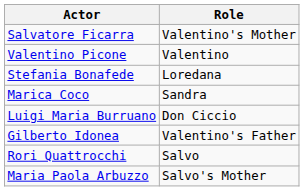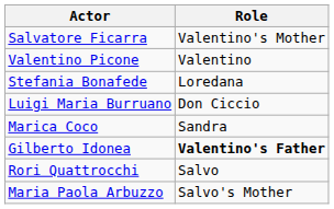 <table class="wikitable">
 <tr>
 <th>Actor</th>
 <th>Role</th>
 </tr>
 <tr>
 <td><a href='#'>Salvatore Ficarra</a></td>
 <td>Valentino's Mother</td>
 </tr>
 <tr>
 <td><a href='#'>Valentino Picone</a></td>
 <td>Valentino</td>
 </tr>
 <tr>
 <td><a href='#'>Stefania Bonafede</a></td>
 <td>Loredana</td>
 </tr>
 <tr>
+<td><a href='#'>Luigi Maria Burruano</a></td>
+<td>Don Ciccio</td>
+</tr>
+<tr>
 <td><a href='#'>Marica Coco</a></td>
 <td>Sandra</td>
 </tr>
 <tr>
-<td><a href='#'>Luigi Maria Burruano</a></td>
-<td>Don Ciccio</td>
-</tr>
-<tr>
 <td><a href='#'>Gilberto Idonea</a></td>
-<td>Valentino's Father</td>
+<td><strong>Valentino's Father</strong></td>
 </tr>
 <tr>
 <td><a href='#'>Rori Quattrocchi</a></td>
 <td>Salvo</td>
 </tr>
 <tr>
 <td><a href='#'>Maria Paola Arbuzzo</a></td>
 <td>Salvo's Mother</td>
 </tr>
 </table>
